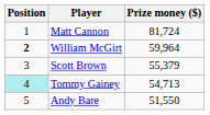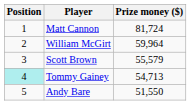 <table class="wikitable">
 <tr>
 <th>Position</th>
 <th>Player</th>
 <th>Prize money ($)</th>
 </tr>
 <tr>
 <td align=center>1</td>
 <td> <a href='#'>Matt Cannon</a></td>
 <td align=center>81,724</td>
 </tr>
 <tr>
-<td align=center><strong>2</strong></td>
+<td align=center>2</td>
 <td> <a href='#'>William McGirt</a></td>
 <td align=center>59,964</td>
 </tr>
 <tr>
 <td align=center>3</td>
 <td> <a href='#'>Scott Brown</a></td>
-<td align=center>55,379</td>
+<td align=center>55,579</td>
 </tr>
 <tr>
 <td align=center style="background: paleturquoise;">4</td>
 <td> <a href='#'>Tommy Gainey</a></td>
 <td align=center>54,713</td>
 </tr>
 <tr>
 <td align=center>5</td>
 <td> <a href='#'>Andy Bare</a></td>
 <td align=center>51,550</td>
 </tr>
 </table>
